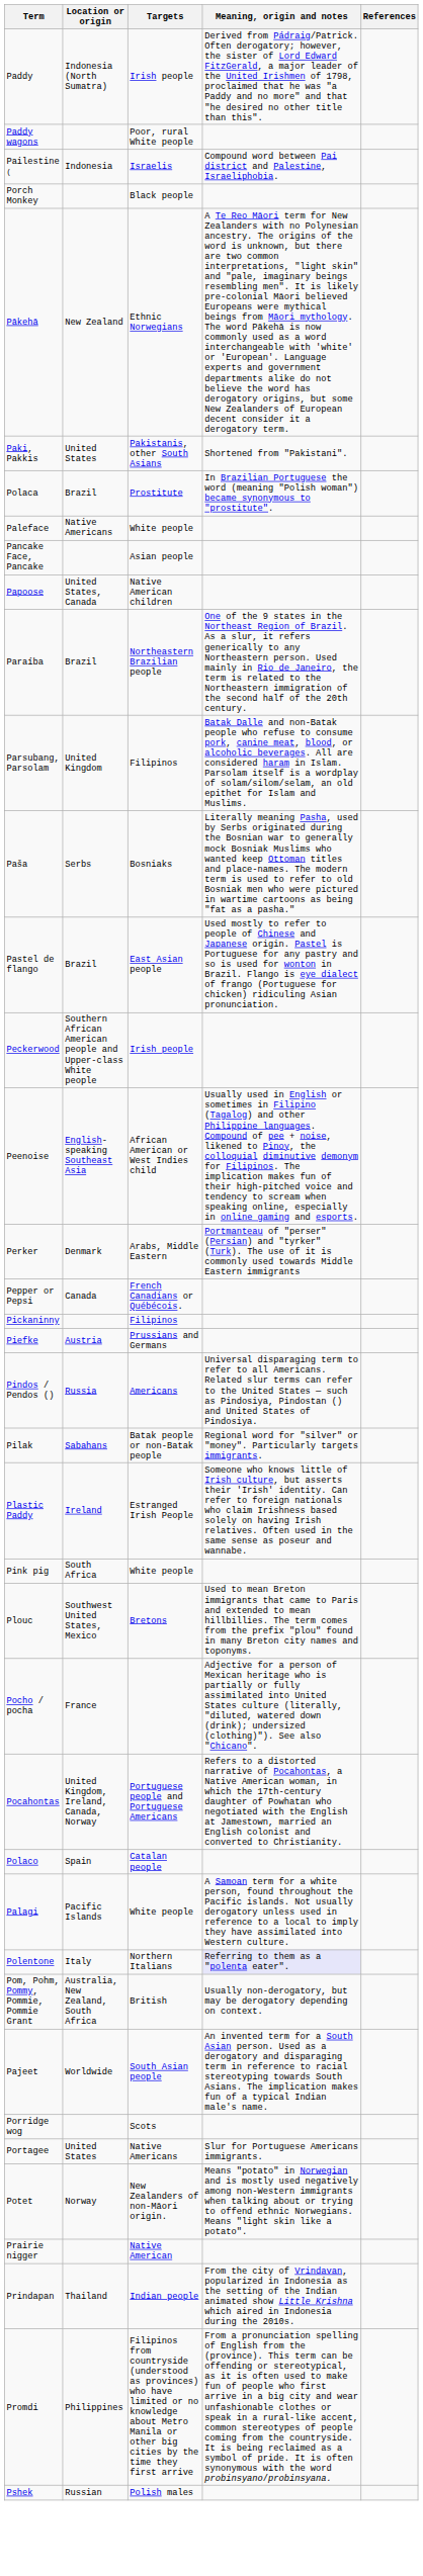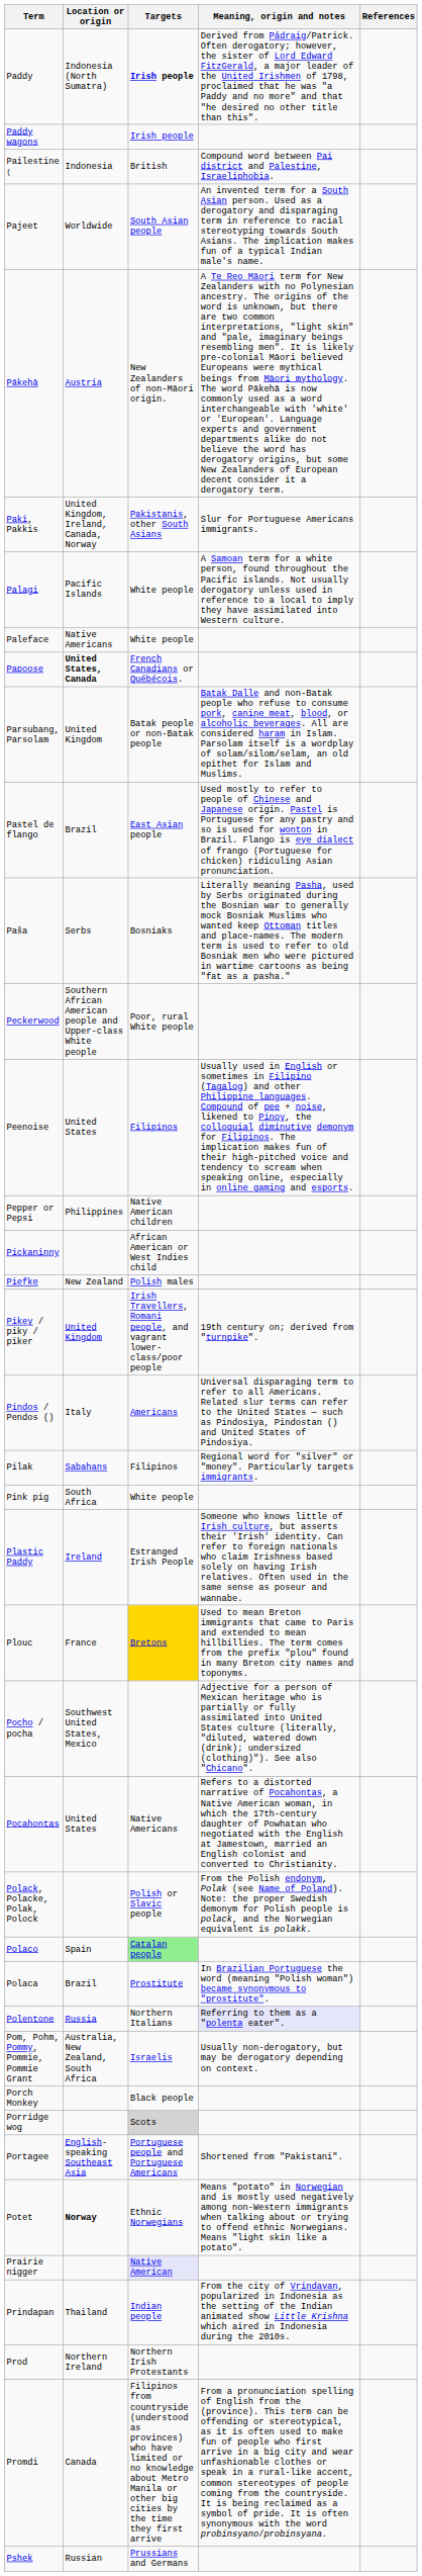 <table class="wikitable">
 <tr>
 <th>Term</th>
 <th>Location or origin</th>
 <th>Targets</th>
 <th>Meaning, origin and notes</th>
 <th>References</th>
 </tr>
 <tr>
 <td>Paddy</td>
 <td>Indonesia (North Sumatra)</td>
-<td><a href='#'>Irish</a> people</td>
+<td><strong><a href='#'>Irish</a> people</strong></td>
 <td>Derived from <a href='#'>Pádraig</a>/Patrick. Often derogatory; however, the sister of <a href='#'>Lord Edward FitzGerald</a>, a major leader of the <a href='#'>United Irishmen</a> of 1798, proclaimed that he was "a Paddy and no more" and that "he desired no other title than this".</td>
 <td></td>
 </tr>
 <tr>
 <td><a href='#'>Paddy wagons</a></td>
 <td></td>
-<td>Poor, rural White people</td>
+<td><a href='#'>Irish people</a></td>
 <td></td>
 <td></td>
 </tr>
 <tr>
 <td>Pailestine <small>(</small></td>
 <td>Indonesia</td>
+<td>British</td>
+<td>Compound word between <a href='#'>Pai district</a> and <a href='#'>Palestine</a>, <a href='#'>Israeliphobia</a>.</td>
+<td></td>
+</tr>
+<tr>
+<td>Pajeet</td>
+<td>Worldwide</td>
+<td><a href='#'>South Asian people</a></td>
+<td>An invented term for a <a href='#'>South Asian</a> person. Used as a derogatory and disparaging term in reference to racial stereotyping towards South Asians. The implication makes fun of a typical Indian male's name.</td>
+<td></td>
+</tr>
+<tr>
+<td><a href='#'>Pākehā</a></td>
+<td><a href='#'>Austria</a></td>
+<td>New Zealanders of non-Māori origin.</td>
+<td>A <a href='#'>Te Reo Māori</a> term for New Zealanders with no Polynesian ancestry. The origins of the word is unknown, but there are two common interpretations, "light skin" and "pale, imaginary beings resembling men". It is likely pre-colonial Māori believed Europeans were mythical beings from <a href='#'>Māori mythology</a>. The word Pākehā is now commonly used as a word interchangeable with 'white' or 'European'. Language experts and government departments alike do not believe the word has derogatory origins, but some New Zealanders of European decent consider it a derogatory term.</td>
+<td></td>
+</tr>
+<tr>
+<td><a href='#'>Paki</a>, Pakkis</td>
+<td>United Kingdom, Ireland, Canada, Norway</td>
+<td><a href='#'>Pakistanis</a>, other <a href='#'>South Asians</a></td>
+<td>Slur for Portuguese Americans immigrants.</td>
+<td></td>
+</tr>
+<tr>
+<td><a href='#'>Palagi</a></td>
+<td>Pacific Islands</td>
+<td>White people</td>
+<td>A <a href='#'>Samoan</a> term for a white person, found throughout the Pacific islands. Not usually derogatory unless used in reference to a local to imply they have assimilated into Western culture.</td>
+<td></td>
+</tr>
+<tr>
+<td>Paleface</td>
+<td>Native Americans</td>
+<td>White people</td>
+<td></td>
+<td></td>
+</tr>
+<tr>
+<td><a href='#'>Papoose</a></td>
+<td><strong>United States, Canada</strong></td>
+<td><a href='#'>French Canadians</a> or <a href='#'>Québécois</a>.</td>
+<td></td>
+<td></td>
+</tr>
+<tr>
+<td>Parsubang, Parsolam</td>
+<td>United Kingdom</td>
+<td>Batak people or non-Batak people</td>
+<td><a href='#'>Batak Dalle</a> and non-Batak people who refuse to consume <a href='#'>pork</a>, <a href='#'>canine meat</a>, <a href='#'>blood</a>, or <a href='#'>alcoholic beverages</a>. All are considered <a href='#'>haram</a> in Islam. Parsolam itself is a wordplay of solam/silom/selam, an old epithet for Islam and Muslims.</td>
+<td></td>
+</tr>
+<tr>
+<td>Pastel de flango</td>
+<td>Brazil</td>
+<td><a href='#'>East Asian</a> people</td>
+<td>Used mostly to refer to people of <a href='#'>Chinese</a> and <a href='#'>Japanese</a> origin. <a href='#'>Pastel</a> is Portuguese for any pastry and so is used for <a href='#'>wonton</a> in Brazil. Flango is <a href='#'>eye dialect</a> of frango (Portuguese for chicken) ridiculing Asian pronunciation.</td>
+<td></td>
+</tr>
+<tr>
+<td>Paša</td>
+<td>Serbs</td>
+<td>Bosniaks</td>
+<td>Literally meaning <a href='#'>Pasha</a>, used by Serbs originated during the Bosnian war to generally mock Bosniak Muslims who wanted keep <a href='#'>Ottoman</a> titles and place-names. The modern term is used to refer to old Bosniak men who were pictured in wartime cartoons as being "fat as a pasha."</td>
+<td></td>
+</tr>
+<tr>
+<td><a href='#'>Peckerwood</a></td>
+<td>Southern African American people and Upper-class White people</td>
+<td>Poor, rural White people</td>
+<td></td>
+<td></td>
+</tr>
+<tr>
+<td>Peenoise</td>
+<td>United States</td>
+<td><a href='#'>Filipinos</a></td>
+<td>Usually used in <a href='#'>English</a> or sometimes in <a href='#'>Filipino</a> (<a href='#'>Tagalog</a>) and other <a href='#'>Philippine languages</a>. <a href='#'>Compound</a> of <a href='#'>pee</a> + <a href='#'>noise</a>, likened to <a href='#'>Pinoy</a>, the <a href='#'>colloquial</a> <a href='#'>diminutive</a> <a href='#'>demonym</a> for <a href='#'>Filipinos</a>. The implication makes fun of their high-pitched voice and tendency to scream when speaking online, especially in <a href='#'>online gaming</a> and <a href='#'>esports</a>.</td>
+<td></td>
+</tr>
+<tr>
+<td>Pepper or Pepsi</td>
+<td>Philippines</td>
+<td>Native American children</td>
+<td></td>
+<td></td>
+</tr>
+<tr>
+<td><a href='#'>Pickaninny</a></td>
+<td></td>
+<td>African American or West Indies child</td>
+<td></td>
+<td></td>
+</tr>
+<tr>
+<td><a href='#'>Piefke</a></td>
+<td>New Zealand</td>
+<td><a href='#'>Polish</a> males</td>
+<td></td>
+<td></td>
+</tr>
+<tr>
+<td><a href='#'>Pikey</a> / piky / piker</td>
+<td><a href='#'>United Kingdom</a></td>
+<td><a href='#'>Irish Travellers</a>, <a href='#'>Romani people</a>, and vagrant lower-class/poor people</td>
+<td>19th century on; derived from "<a href='#'>turnpike</a>".</td>
+<td></td>
+</tr>
+<tr>
+<td><a href='#'>Pindos</a> / Pendos ()</td>
+<td>Italy</td>
+<td><a href='#'>Americans</a></td>
+<td>Universal disparaging term to refer to all Americans. Related slur terms can refer to the United States ─ such as Pindosiya, Pindostan () and United States of Pindosiya.</td>
+<td></td>
+</tr>
+<tr>
+<td>Pilak</td>
+<td><a href='#'>Sabahans</a></td>
+<td>Filipinos</td>
+<td>Regional word for "silver" or "money". Particularly targets <a href='#'>immigrants</a>.</td>
+<td></td>
+</tr>
+<tr>
+<td>Pink pig</td>
+<td>South Africa</td>
+<td>White people</td>
+<td></td>
+<td></td>
+</tr>
+<tr>
+<td><a href='#'>Plastic Paddy</a></td>
+<td><a href='#'>Ireland</a></td>
+<td>Estranged Irish People</td>
+<td>Someone who knows little of <a href='#'>Irish culture</a>, but asserts their 'Irish' identity. Can refer to foreign nationals who claim Irishness based solely on having Irish relatives. Often used in the same sense as poseur and wannabe.</td>
+<td></td>
+</tr>
+<tr>
+<td>Plouc</td>
+<td>France</td>
+<td style="background: gold;"><a href='#'>Bretons</a></td>
+<td>Used to mean Breton immigrants that came to Paris and extended to mean hillbillies. The term comes from the prefix "plou" found in many Breton city names and toponyms. </td>
+<td></td>
+</tr>
+<tr>
+<td><a href='#'>Pocho</a> / pocha</td>
+<td>Southwest United States, Mexico</td>
+<td></td>
+<td>Adjective for a person of Mexican heritage who is partially or fully assimilated into United States culture (literally, "diluted, watered down (drink); undersized (clothing)"). See also "<a href='#'>Chicano</a>".</td>
+<td></td>
+</tr>
+<tr>
+<td><a href='#'>Pocahontas</a></td>
+<td>United States</td>
+<td>Native Americans</td>
+<td>Refers to a distorted narrative of <a href='#'>Pocahontas</a>, a Native American woman, in which the 17th-century daughter of Powhatan who negotiated with the English at Jamestown, married an English colonist and converted to Christianity.</td>
+<td></td>
+</tr>
+<tr>
+<td><a href='#'>Polack</a>, Polacke, Polak, Polock</td>
+<td></td>
+<td><a href='#'>Polish</a> or <a href='#'>Slavic</a> people</td>
+<td>From the Polish <a href='#'>endonym</a>, <em>Polak</em> (see <a href='#'>Name of Poland</a>). Note: the proper Swedish demonym for Polish people is <em>polack</em>, and the Norwegian equivalent is <em>polakk</em>.</td>
+<td></td>
+</tr>
+<tr>
+<td><a href='#'>Polaco</a></td>
+<td>Spain</td>
+<td style="background: lightgreen;"><a href='#'>Catalan people</a></td>
+<td></td>
+<td></td>
+</tr>
+<tr>
+<td>Polaca</td>
+<td>Brazil</td>
+<td><a href='#'>Prostitute</a></td>
+<td>In <a href='#'>Brazilian Portuguese</a> the word (meaning "Polish woman") <a href='#'>became synonymous to "prostitute"</a>.</td>
+<td></td>
+</tr>
+<tr>
+<td><a href='#'>Polentone</a></td>
+<td><a href='#'>Russia</a></td>
+<td>Northern Italians</td>
+<td style="background: lavender;">Referring to them as a "<a href='#'>polenta</a> eater".</td>
+<td></td>
+</tr>
+<tr>
+<td>Pom, Pohm, <a href='#'>Pommy</a>, Pommie, Pommie Grant</td>
+<td>Australia, New Zealand, South Africa</td>
 <td><a href='#'>Israelis</a></td>
-<td>Compound word between <a href='#'>Pai district</a> and <a href='#'>Palestine</a>, <a href='#'>Israeliphobia</a>.</td>
+<td>Usually non-derogatory, but may be derogatory depending on context.</td>
 <td></td>
 </tr>
 <tr>
 <td>Porch Monkey</td>
 <td></td>
 <td>Black people</td>
 <td></td>
 <td></td>
 </tr>
 <tr>
-<td><a href='#'>Pākehā</a></td>
-<td>New Zealand</td>
-<td>Ethnic <a href='#'>Norwegians</a></td>
-<td>A <a href='#'>Te Reo Māori</a> term for New Zealanders with no Polynesian ancestry. The origins of the word is unknown, but there are two common interpretations, "light skin" and "pale, imaginary beings resembling men". It is likely pre-colonial Māori believed Europeans were mythical beings from <a href='#'>Māori mythology</a>. The word Pākehā is now commonly used as a word interchangeable with 'white' or 'European'. Language experts and government departments alike do not believe the word has derogatory origins, but some New Zealanders of European decent consider it a derogatory term.</td>
-<td></td>
-</tr>
-<tr>
-<td><a href='#'>Paki</a>, Pakkis</td>
-<td>United States</td>
-<td><a href='#'>Pakistanis</a>, other <a href='#'>South Asians</a></td>
-<td>Shortened from "Pakistani".</td>
-<td></td>
-</tr>
-<tr>
-<td>Polaca</td>
-<td>Brazil</td>
-<td><a href='#'>Prostitute</a></td>
-<td>In <a href='#'>Brazilian Portuguese</a> the word (meaning "Polish woman") <a href='#'>became synonymous to "prostitute"</a>.</td>
-<td></td>
-</tr>
-<tr>
-<td>Paleface</td>
-<td>Native Americans</td>
-<td>White people</td>
-<td></td>
-<td></td>
-</tr>
-<tr>
-<td>Pancake Face, Pancake</td>
-<td></td>
-<td>Asian people</td>
-<td></td>
-<td></td>
-</tr>
-<tr>
-<td><a href='#'>Papoose</a></td>
-<td>United States, Canada</td>
-<td>Native American children</td>
-<td></td>
-<td></td>
-</tr>
-<tr>
-<td>Paraíba</td>
-<td>Brazil</td>
-<td><a href='#'>Northeastern Brazilian</a> people</td>
-<td><a href='#'>One</a> of the 9 states in the <a href='#'>Northeast Region of Brazil</a>. As a slur, it refers generically to any Northeastern person. Used mainly in <a href='#'>Rio de Janeiro</a>, the term is related to the Northeastern immigration of the second half of the 20th century.</td>
-<td></td>
-</tr>
-<tr>
-<td>Parsubang, Parsolam</td>
-<td>United Kingdom</td>
-<td>Filipinos</td>
-<td><a href='#'>Batak Dalle</a> and non-Batak people who refuse to consume <a href='#'>pork</a>, <a href='#'>canine meat</a>, <a href='#'>blood</a>, or <a href='#'>alcoholic beverages</a>. All are considered <a href='#'>haram</a> in Islam. Parsolam itself is a wordplay of solam/silom/selam, an old epithet for Islam and Muslims.</td>
-<td></td>
-</tr>
-<tr>
-<td>Paša</td>
-<td>Serbs</td>
-<td>Bosniaks</td>
-<td>Literally meaning <a href='#'>Pasha</a>, used by Serbs originated during the Bosnian war to generally mock Bosniak Muslims who wanted keep <a href='#'>Ottoman</a> titles and place-names. The modern term is used to refer to old Bosniak men who were pictured in wartime cartoons as being "fat as a pasha."</td>
-<td></td>
-</tr>
-<tr>
-<td>Pastel de flango</td>
-<td>Brazil</td>
-<td><a href='#'>East Asian</a> people</td>
-<td>Used mostly to refer to people of <a href='#'>Chinese</a> and <a href='#'>Japanese</a> origin. <a href='#'>Pastel</a> is Portuguese for any pastry and so is used for <a href='#'>wonton</a> in Brazil. Flango is <a href='#'>eye dialect</a> of frango (Portuguese for chicken) ridiculing Asian pronunciation.</td>
-<td></td>
-</tr>
-<tr>
-<td><a href='#'>Peckerwood</a></td>
-<td>Southern African American people and Upper-class White people</td>
-<td><a href='#'>Irish people</a></td>
-<td></td>
-<td></td>
-</tr>
-<tr>
-<td>Peenoise</td>
-<td><a href='#'>English</a>-speaking <a href='#'>Southeast Asia</a></td>
-<td>African American or West Indies child</td>
-<td>Usually used in <a href='#'>English</a> or sometimes in <a href='#'>Filipino</a> (<a href='#'>Tagalog</a>) and other <a href='#'>Philippine languages</a>. <a href='#'>Compound</a> of <a href='#'>pee</a> + <a href='#'>noise</a>, likened to <a href='#'>Pinoy</a>, the <a href='#'>colloquial</a> <a href='#'>diminutive</a> <a href='#'>demonym</a> for <a href='#'>Filipinos</a>. The implication makes fun of their high-pitched voice and tendency to scream when speaking online, especially in <a href='#'>online gaming</a> and <a href='#'>esports</a>.</td>
-<td></td>
-</tr>
-<tr>
-<td>Perker</td>
-<td>Denmark</td>
-<td>Arabs, Middle Eastern</td>
-<td><a href='#'>Portmanteau</a> of "perser" (<a href='#'>Persian</a>) and "tyrker" (<a href='#'>Turk</a>). The use of it is commonly used towards Middle Eastern immigrants</td>
-<td></td>
-</tr>
-<tr>
-<td>Pepper or Pepsi</td>
-<td>Canada</td>
-<td><a href='#'>French Canadians</a> or <a href='#'>Québécois</a>.</td>
-<td></td>
-<td></td>
-</tr>
-<tr>
-<td><a href='#'>Pickaninny</a></td>
-<td></td>
-<td><a href='#'>Filipinos</a></td>
-<td></td>
-<td></td>
-</tr>
-<tr>
-<td><a href='#'>Piefke</a></td>
-<td><a href='#'>Austria</a></td>
-<td><a href='#'>Prussians</a> and Germans</td>
-<td></td>
-<td></td>
-</tr>
-<tr>
-<td><a href='#'>Pindos</a> / Pendos ()</td>
-<td><a href='#'>Russia</a></td>
-<td><a href='#'>Americans</a></td>
-<td>Universal disparaging term to refer to all Americans. Related slur terms can refer to the United States ─ such as Pindosiya, Pindostan () and United States of Pindosiya.</td>
-<td></td>
-</tr>
-<tr>
-<td>Pilak</td>
-<td><a href='#'>Sabahans</a></td>
-<td>Batak people or non-Batak people</td>
-<td>Regional word for "silver" or "money". Particularly targets <a href='#'>immigrants</a>.</td>
-<td></td>
-</tr>
-<tr>
-<td><a href='#'>Plastic Paddy</a></td>
-<td><a href='#'>Ireland</a></td>
-<td>Estranged Irish People</td>
-<td>Someone who knows little of <a href='#'>Irish culture</a>, but asserts their 'Irish' identity. Can refer to foreign nationals who claim Irishness based solely on having Irish relatives. Often used in the same sense as poseur and wannabe.</td>
-<td></td>
-</tr>
-<tr>
-<td>Pink pig</td>
-<td>South Africa</td>
-<td>White people</td>
-<td></td>
-<td></td>
-</tr>
-<tr>
-<td>Plouc</td>
-<td>Southwest United States, Mexico</td>
-<td><a href='#'>Bretons</a></td>
-<td>Used to mean Breton immigrants that came to Paris and extended to mean hillbillies. The term comes from the prefix "plou" found in many Breton city names and toponyms. </td>
-<td></td>
-</tr>
-<tr>
-<td><a href='#'>Pocho</a> / pocha</td>
-<td>France</td>
-<td></td>
-<td>Adjective for a person of Mexican heritage who is partially or fully assimilated into United States culture (literally, "diluted, watered down (drink); undersized (clothing)"). See also "<a href='#'>Chicano</a>".</td>
-<td></td>
-</tr>
-<tr>
-<td><a href='#'>Pocahontas</a></td>
-<td>United Kingdom, Ireland, Canada, Norway</td>
-<td><a href='#'>Portuguese people</a> and <a href='#'>Portuguese Americans</a></td>
-<td>Refers to a distorted narrative of <a href='#'>Pocahontas</a>, a Native American woman, in which the 17th-century daughter of Powhatan who negotiated with the English at Jamestown, married an English colonist and converted to Christianity.</td>
-<td></td>
-</tr>
-<tr>
-<td><a href='#'>Polaco</a></td>
-<td>Spain</td>
-<td><a href='#'>Catalan people</a></td>
-<td></td>
-<td></td>
-</tr>
-<tr>
-<td><a href='#'>Palagi</a></td>
-<td>Pacific Islands</td>
-<td>White people</td>
-<td>A <a href='#'>Samoan</a> term for a white person, found throughout the Pacific islands. Not usually derogatory unless used in reference to a local to imply they have assimilated into Western culture.</td>
-<td></td>
-</tr>
-<tr>
-<td><a href='#'>Polentone</a></td>
-<td>Italy</td>
-<td>Northern Italians</td>
-<td style="background: lavender;">Referring to them as a "<a href='#'>polenta</a> eater".</td>
-<td></td>
-</tr>
-<tr>
-<td>Pom, Pohm, <a href='#'>Pommy</a>, Pommie, Pommie Grant</td>
-<td>Australia, New Zealand, South Africa</td>
-<td>British</td>
-<td>Usually non-derogatory, but may be derogatory depending on context.</td>
-<td></td>
-</tr>
-<tr>
-<td>Pajeet</td>
-<td>Worldwide</td>
-<td><a href='#'>South Asian people</a></td>
-<td>An invented term for a <a href='#'>South Asian</a> person. Used as a derogatory and disparaging term in reference to racial stereotyping towards South Asians. The implication makes fun of a typical Indian male's name.</td>
-<td></td>
-</tr>
-<tr>
 <td>Porridge wog</td>
 <td></td>
-<td>Scots</td>
+<td style="background: lightgrey;">Scots</td>
 <td></td>
 <td></td>
 </tr>
 <tr>
 <td>Portagee</td>
-<td>United States</td>
-<td>Native Americans</td>
-<td>Slur for Portuguese Americans immigrants.</td>
+<td><a href='#'>English</a>-speaking <a href='#'>Southeast Asia</a></td>
+<td><a href='#'>Portuguese people</a> and <a href='#'>Portuguese Americans</a></td>
+<td>Shortened from "Pakistani".</td>
 <td></td>
 </tr>
 <tr>
 <td>Potet</td>
-<td>Norway</td>
-<td>New Zealanders of non-Māori origin.</td>
+<td><strong>Norway</strong></td>
+<td>Ethnic <a href='#'>Norwegians</a></td>
 <td>Means "potato" in <a href='#'>Norwegian</a> and is mostly used negatively among non-Western immigrants when talking about or trying to offend ethnic Norwegians. Means "light skin like a potato".</td>
 <td></td>
 </tr>
 <tr>
 <td>Prairie nigger</td>
 <td></td>
-<td><a href='#'>Native American</a></td>
+<td style="background: lavender;"><a href='#'>Native American</a></td>
 <td></td>
 <td></td>
 </tr>
 <tr>
 <td>Prindapan</td>
 <td>Thailand</td>
 <td><a href='#'>Indian people</a></td>
 <td>From the city of <a href='#'>Vrindavan</a>, popularized in Indonesia as the setting of the Indian animated show <em><a href='#'>Little Krishna</a></em> which aired in Indonesia during the 2010s.</td>
 <td></td>
 </tr>
 <tr>
+<td>Prod</td>
+<td>Northern Ireland</td>
+<td>Northern Irish Protestants</td>
+<td></td>
+<td></td>
+</tr>
+<tr>
 <td>Promdi</td>
-<td>Philippines</td>
+<td>Canada</td>
 <td>Filipinos from countryside (understood as provinces) who have limited or no knowledge about Metro Manila or other big cities by the time they first arrive</td>
 <td>From a pronunciation spelling of English from the (province). This term can be offending or stereotypical, as it is often used to make fun of people who first arrive in a big city and wear unfashionable clothes or speak in a rural-like accent, common stereotypes of people coming from the countryside. It is being reclaimed as a symbol of pride. It is often synonymous with the word <em>probinsyano</em>/<em>probinsyana.</em></td>
 <td></td>
 </tr>
 <tr>
 <td><a href='#'>Pshek</a></td>
 <td>Russian</td>
-<td><a href='#'>Polish</a> males</td>
+<td><a href='#'>Prussians</a> and Germans</td>
 <td></td>
 <td></td>
 </tr>
 </table>
